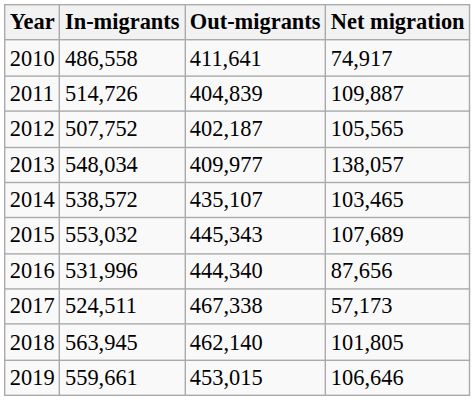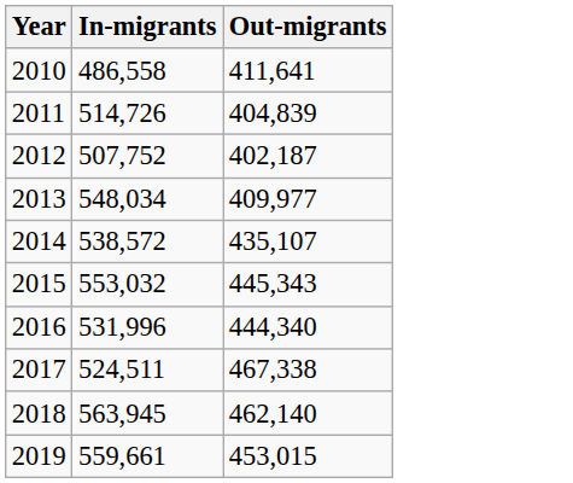 <table class="wikitable sortable">
 <tr>
 <th>Year</th>
 <th>In-migrants</th>
 <th>Out-migrants</th>
-<th>Net migration</th>
 </tr>
 <tr>
 <td>2010</td>
 <td>486,558</td>
 <td>411,641</td>
-<td>74,917</td>
 </tr>
 <tr>
 <td>2011</td>
 <td>514,726</td>
 <td>404,839</td>
-<td>109,887</td>
 </tr>
 <tr>
 <td>2012</td>
 <td>507,752</td>
 <td>402,187</td>
-<td>105,565</td>
 </tr>
 <tr>
 <td>2013</td>
 <td>548,034</td>
 <td>409,977</td>
-<td>138,057</td>
 </tr>
 <tr>
 <td>2014</td>
 <td>538,572</td>
 <td>435,107</td>
-<td>103,465</td>
 </tr>
 <tr>
 <td>2015</td>
 <td>553,032</td>
 <td>445,343</td>
-<td>107,689</td>
 </tr>
 <tr>
 <td>2016</td>
 <td>531,996</td>
 <td>444,340</td>
-<td>87,656</td>
 </tr>
 <tr>
 <td>2017</td>
 <td>524,511</td>
 <td>467,338</td>
-<td>57,173</td>
 </tr>
 <tr>
 <td>2018</td>
 <td>563,945</td>
 <td>462,140</td>
-<td>101,805</td>
 </tr>
 <tr>
 <td>2019</td>
 <td>559,661</td>
 <td>453,015</td>
-<td>106,646</td>
 </tr>
 </table>
